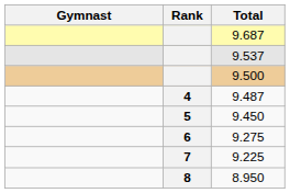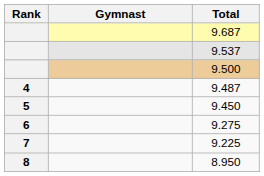 <table class="wikitable sortable" style="text-align:center; font-size:95%">
 <tr>
+<th scope="col" style="width:50px;">Rank</th>
 <th scope="col" style="width:180px;">Gymnast</th>
-<th scope="col" style="width:50px;">Rank</th>
 <th scope="col" style="width:80px;">Total</th>
 </tr>
 <tr style="background:#fffcaf;">
+<th scope=row style="text-align:center"></th>
 <td style="text-align:left;"></td>
-<th scope=row style="text-align:center"></th>
 <td>9.687</td>
 </tr>
 <tr style="background:#e5e5e5;">
+<th scope=row style="text-align:center"></th>
 <td style="text-align:left;"></td>
-<th scope=row style="text-align:center"></th>
 <td>9.537</td>
 </tr>
 <tr style="background:#ec9;">
+<th scope=row style="text-align:center"></th>
 <td style="text-align:left;"></td>
-<th scope=row style="text-align:center"></th>
 <td>9.500</td>
 </tr>
 <tr>
+<th scope=row style="text-align:center">4</th>
 <td style="text-align:left;"></td>
-<th scope=row style="text-align:center">4</th>
 <td>9.487</td>
 </tr>
 <tr>
+<th scope=row style="text-align:center">5</th>
 <td style="text-align:left;"></td>
-<th scope=row style="text-align:center">5</th>
 <td>9.450</td>
 </tr>
 <tr>
+<th scope=row style="text-align:center">6</th>
 <td style="text-align:left;"></td>
-<th scope=row style="text-align:center">6</th>
 <td>9.275</td>
 </tr>
 <tr>
+<th scope=row style="text-align:center">7</th>
 <td style="text-align:left;"></td>
-<th scope=row style="text-align:center">7</th>
 <td>9.225</td>
 </tr>
 <tr>
+<th scope=row style="text-align:center">8</th>
 <td style="text-align:left;"></td>
-<th scope=row style="text-align:center">8</th>
 <td>8.950</td>
 </tr>
 </table>
